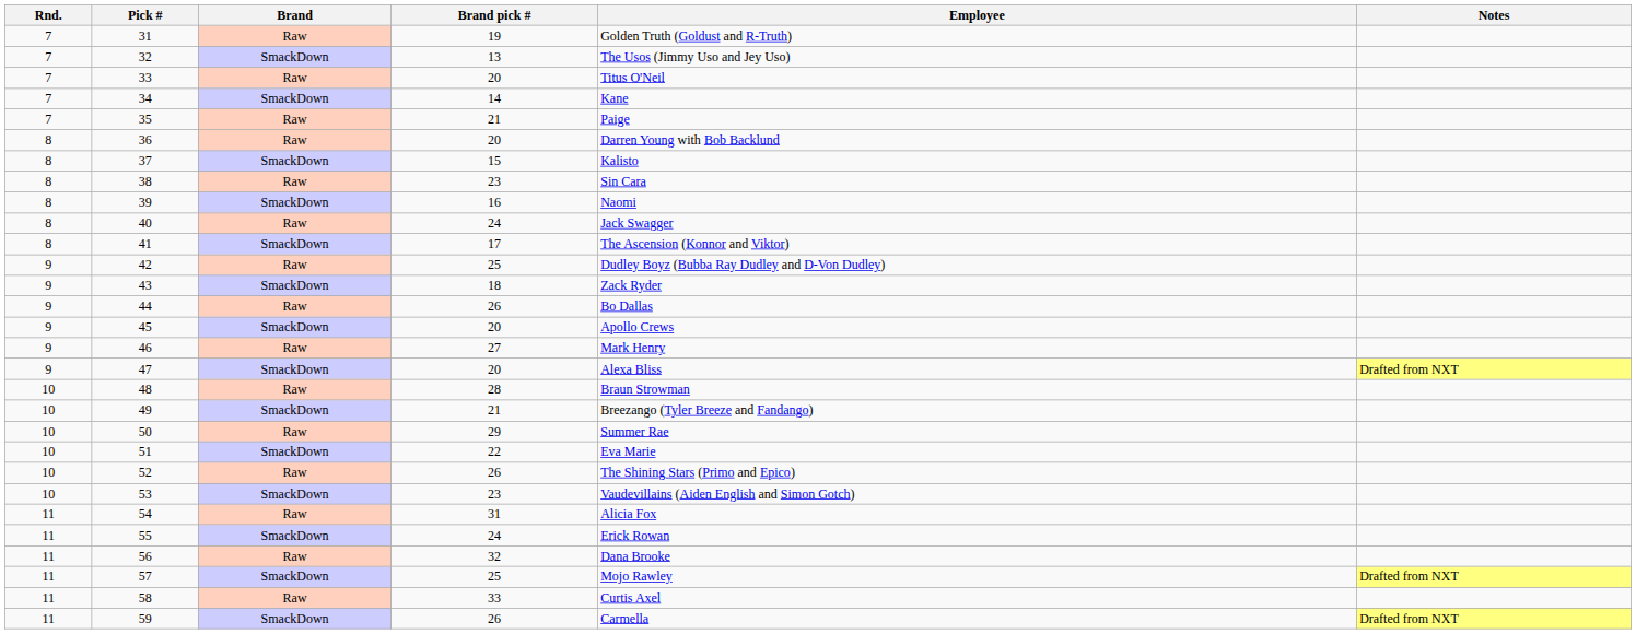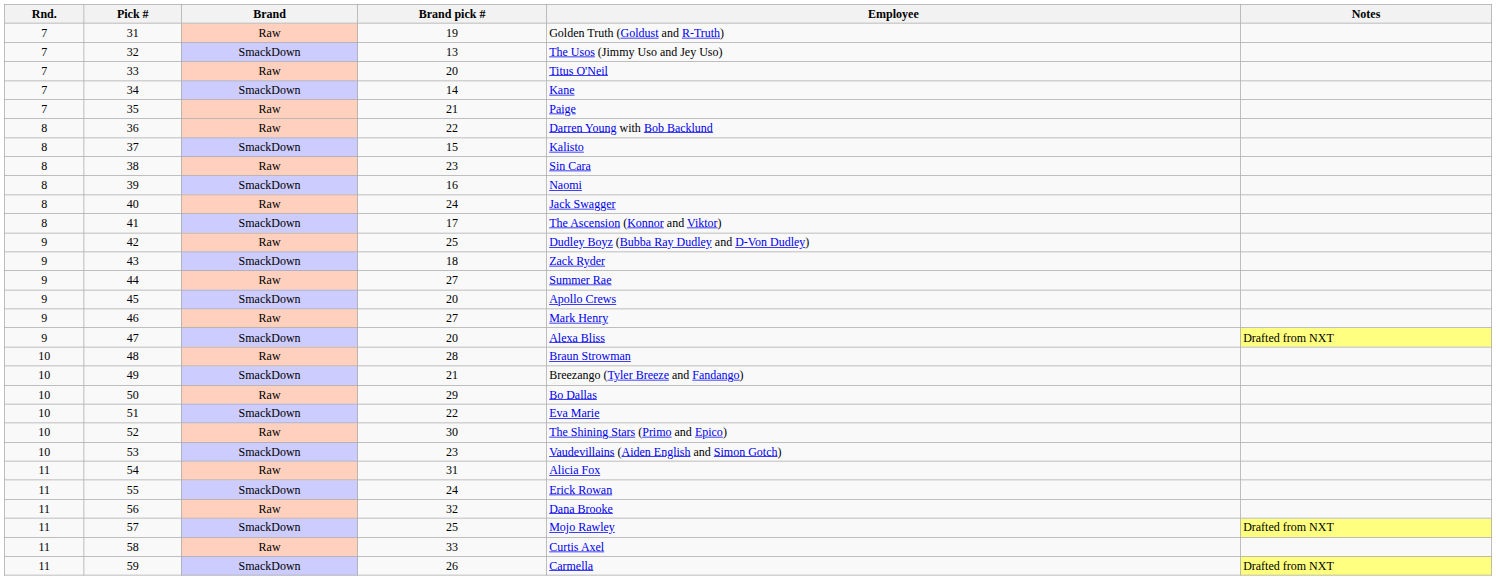 <table class="wikitable sortable" style="text-align:center; width:100%">
 <tr>
 <th>Rnd.</th>
 <th>Pick #</th>
 <th>Brand</th>
 <th>Brand pick #</th>
 <th>Employee</th>
 <th>Notes</th>
 </tr>
 <tr>
 <td>7</td>
 <td>31</td>
 <td style="background:#ffd0bd">Raw</td>
 <td>19</td>
 <td style="text-align:left;">Golden Truth (<a href='#'>Goldust</a> and <a href='#'>R-Truth</a>)</td>
 <td></td>
 </tr>
 <tr>
 <td>7</td>
 <td>32</td>
 <td style="background:#ccf;">SmackDown</td>
 <td>13</td>
 <td style="text-align:left;"><a href='#'>The Usos</a> (Jimmy Uso and Jey Uso)</td>
 <td></td>
 </tr>
 <tr>
 <td>7</td>
 <td>33</td>
 <td style="background:#ffd0bd">Raw</td>
 <td>20</td>
 <td style="text-align:left;"><a href='#'>Titus O'Neil</a></td>
 <td></td>
 </tr>
 <tr>
 <td>7</td>
 <td>34</td>
 <td style="background:#ccf;">SmackDown</td>
 <td>14</td>
 <td style="text-align:left;"><a href='#'>Kane</a></td>
 <td></td>
 </tr>
 <tr>
 <td>7</td>
 <td>35</td>
 <td style="background:#ffd0bd">Raw</td>
 <td>21</td>
 <td style="text-align:left;"><a href='#'>Paige</a></td>
 <td></td>
 </tr>
 <tr>
 <td>8</td>
 <td>36</td>
 <td style="background:#ffd0bd">Raw</td>
-<td>20</td>
+<td>22</td>
 <td style="text-align:left;"><a href='#'>Darren Young</a> with <a href='#'>Bob Backlund</a></td>
 <td></td>
 </tr>
 <tr>
 <td>8</td>
 <td>37</td>
 <td style="background:#ccf;">SmackDown</td>
 <td>15</td>
 <td style="text-align:left;"><a href='#'>Kalisto</a></td>
 <td></td>
 </tr>
 <tr>
 <td>8</td>
 <td>38</td>
 <td style="background:#ffd0bd">Raw</td>
 <td>23</td>
 <td style="text-align:left;"><a href='#'>Sin Cara</a></td>
 <td></td>
 </tr>
 <tr>
 <td>8</td>
 <td>39</td>
 <td style="background:#ccf;">SmackDown</td>
 <td>16</td>
 <td style="text-align:left;"><a href='#'>Naomi</a></td>
 <td></td>
 </tr>
 <tr>
 <td>8</td>
 <td>40</td>
 <td style="background:#ffd0bd">Raw</td>
 <td>24</td>
 <td style="text-align:left;"><a href='#'>Jack Swagger</a></td>
 <td></td>
 </tr>
 <tr>
 <td>8</td>
 <td>41</td>
 <td style="background:#ccf;">SmackDown</td>
 <td>17</td>
 <td style="text-align:left;"><a href='#'>The Ascension</a> (<a href='#'>Konnor</a> and <a href='#'>Viktor</a>)</td>
 <td></td>
 </tr>
 <tr>
 <td>9</td>
 <td>42</td>
 <td style="background:#ffd0bd">Raw</td>
 <td>25</td>
 <td style="text-align:left;"><a href='#'>Dudley Boyz</a> (<a href='#'>Bubba Ray Dudley</a> and <a href='#'>D-Von Dudley</a>)</td>
 <td></td>
 </tr>
 <tr>
 <td>9</td>
 <td>43</td>
 <td style="background:#ccf;">SmackDown</td>
 <td>18</td>
 <td style="text-align:left;"><a href='#'>Zack Ryder</a></td>
 <td></td>
 </tr>
 <tr>
 <td>9</td>
 <td>44</td>
 <td style="background:#ffd0bd">Raw</td>
-<td>26</td>
-<td style="text-align:left;"><a href='#'>Bo Dallas</a></td>
+<td>27</td>
+<td style="text-align:left;"><a href='#'>Summer Rae</a></td>
 <td></td>
 </tr>
 <tr>
 <td>9</td>
 <td>45</td>
 <td style="background:#ccf;">SmackDown</td>
 <td>20</td>
 <td style="text-align:left;"><a href='#'>Apollo Crews</a></td>
 <td></td>
 </tr>
 <tr>
 <td>9</td>
 <td>46</td>
 <td style="background:#ffd0bd">Raw</td>
 <td>27</td>
 <td style="text-align:left;"><a href='#'>Mark Henry</a></td>
 <td></td>
 </tr>
 <tr>
 <td>9</td>
 <td>47</td>
 <td style="background:#ccf;">SmackDown</td>
 <td>20</td>
 <td style="text-align:left;"><a href='#'>Alexa Bliss</a></td>
 <td style="background:#FFFF80; text-align:left;">Drafted from NXT</td>
 </tr>
 <tr>
 <td>10</td>
 <td>48</td>
 <td style="background:#ffd0bd">Raw</td>
 <td>28</td>
 <td style="text-align:left;"><a href='#'>Braun Strowman</a></td>
 <td></td>
 </tr>
 <tr>
 <td>10</td>
 <td>49</td>
 <td style="background:#ccf;">SmackDown</td>
 <td>21</td>
 <td style="text-align:left;">Breezango (<a href='#'>Tyler Breeze</a> and <a href='#'>Fandango</a>)</td>
 <td></td>
 </tr>
 <tr>
 <td>10</td>
 <td>50</td>
 <td style="background:#ffd0bd">Raw</td>
 <td>29</td>
-<td style="text-align:left;"><a href='#'>Summer Rae</a></td>
+<td style="text-align:left;"><a href='#'>Bo Dallas</a></td>
 <td></td>
 </tr>
 <tr>
 <td>10</td>
 <td>51</td>
 <td style="background:#ccf;">SmackDown</td>
 <td>22</td>
 <td style="text-align:left;"><a href='#'>Eva Marie</a></td>
 <td></td>
 </tr>
 <tr>
 <td>10</td>
 <td>52</td>
 <td style="background:#ffd0bd">Raw</td>
-<td>26</td>
+<td>30</td>
 <td style="text-align:left;"><a href='#'>The Shining Stars</a> (<a href='#'>Primo</a> and <a href='#'>Epico</a>)</td>
 <td></td>
 </tr>
 <tr>
 <td>10</td>
 <td>53</td>
 <td style="background:#ccf;">SmackDown</td>
 <td>23</td>
 <td style="text-align:left;"><a href='#'>Vaudevillains</a> (<a href='#'>Aiden English</a> and <a href='#'>Simon Gotch</a>)</td>
 <td></td>
 </tr>
 <tr>
 <td>11</td>
 <td>54</td>
 <td style="background:#ffd0bd">Raw</td>
 <td>31</td>
 <td style="text-align:left;"><a href='#'>Alicia Fox</a></td>
 <td></td>
 </tr>
 <tr>
 <td>11</td>
 <td>55</td>
 <td style="background:#ccf;">SmackDown</td>
 <td>24</td>
 <td style="text-align:left;"><a href='#'>Erick Rowan</a></td>
 <td></td>
 </tr>
 <tr>
 <td>11</td>
 <td>56</td>
 <td style="background:#ffd0bd">Raw</td>
 <td>32</td>
 <td style="text-align:left;"><a href='#'>Dana Brooke</a></td>
 <td></td>
 </tr>
 <tr>
 <td>11</td>
 <td>57</td>
 <td style="background:#ccf;">SmackDown</td>
 <td>25</td>
 <td style="text-align:left;"><a href='#'>Mojo Rawley</a></td>
 <td style="background:#FFFF80; text-align:left;">Drafted from NXT</td>
 </tr>
 <tr>
 <td>11</td>
 <td>58</td>
 <td style="background:#ffd0bd">Raw</td>
 <td>33</td>
 <td style="text-align:left;"><a href='#'>Curtis Axel</a></td>
 <td></td>
 </tr>
 <tr>
 <td>11</td>
 <td>59</td>
 <td style="background:#ccf;">SmackDown</td>
 <td>26</td>
 <td style="text-align:left;"><a href='#'>Carmella</a></td>
 <td style="background:#FFFF80; text-align:left;">Drafted from NXT</td>
 </tr>
 </table>
